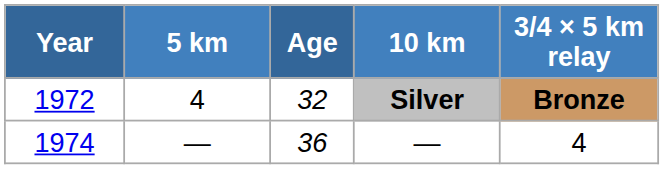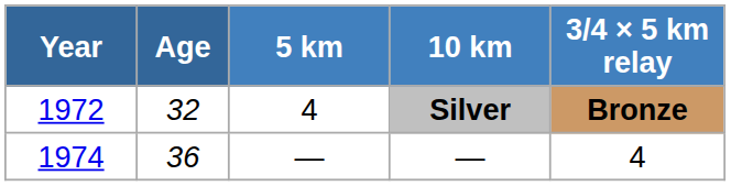 <table class="wikitable" style="font-size:95%; text-align:center; border:grey solid 1px; border-collapse:collapse; background:#ffffff;">
 <tr>
 <th style="background-color:#369; color:white; width:60px;"> Year </th>
+<th style="background-color:#369; color:white; width:40px;"> Age </th>
 <th style="background-color:#4180be; color:white; width:75px;"> 5 km </th>
-<th style="background-color:#369; color:white; width:40px;"> Age </th>
 <th style="background-color:#4180be; color:white; width:75px;"> 10 km </th>
 <th style="background-color:#4180be; color:white; width:75px;"> 3/4 × 5 km <br> relay </th>
 </tr>
 <tr>
 <td><a href='#'>1972</a></td>
+<td><em>32</em></td>
 <td>4</td>
-<td><em>32</em></td>
 <td style="background:silver;"><strong>Silver</strong></td>
 <td bgcolor="cc9966"><strong>Bronze</strong></td>
 </tr>
 <tr>
 <td><a href='#'>1974</a></td>
+<td><em>36</em></td>
 <td>—</td>
-<td><em>36</em></td>
 <td>—</td>
 <td>4</td>
 </tr>
 </table>
